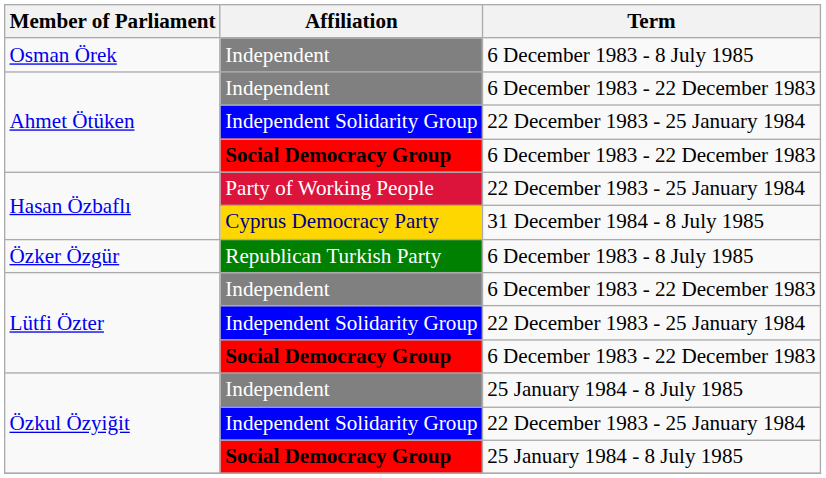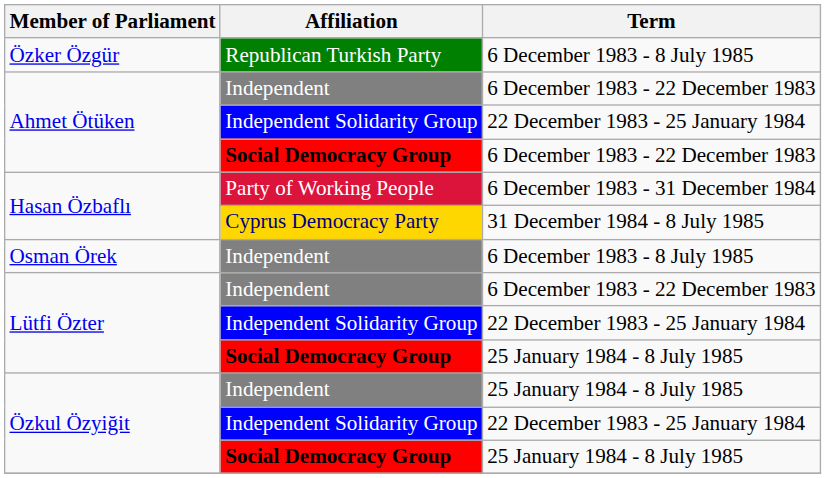 <table class="wikitable">
 <tr>
 <th>Member of Parliament</th>
 <th>Affiliation</th>
 <th>Term</th>
 </tr>
 <tr>
-<td><a href='#'>Osman Örek</a></td>
-<td style="background:gray; color:white">Independent</td>
+<td><a href='#'>Özker Özgür</a></td>
+<td style="background:#008000; color:white">Republican Turkish Party</td>
 <td>6 December 1983 - 8 July 1985</td>
 </tr>
 <tr>
 <td rowspan=3><a href='#'>Ahmet Ötüken</a></td>
 <td style="background:gray; color:white">Independent</td>
 <td>6 December 1983 - 22 December 1983</td>
 </tr>
 <tr>
 <td style="background:blue; color:white">Independent Solidarity Group</td>
 <td>22 December 1983 - 25 January 1984</td>
 </tr>
 <tr>
 <td style="background:#FF0000; color:black"><strong>Social Democracy Group</strong></td>
 <td>6 December 1983 - 22 December 1983</td>
 </tr>
 <tr>
 <td rowspan=2><a href='#'>Hasan Özbaflı</a></td>
 <td style="background:#DC143C; color:white">Party of Working People</td>
-<td>22 December 1983 - 25 January 1984</td>
+<td>6 December 1983 - 31 December 1984</td>
 </tr>
 <tr>
 <td style="background:gold; color:navy">Cyprus Democracy Party</td>
 <td>31 December 1984 - 8 July 1985</td>
 </tr>
 <tr>
-<td><a href='#'>Özker Özgür</a></td>
-<td style="background:#008000; color:white">Republican Turkish Party</td>
+<td><a href='#'>Osman Örek</a></td>
+<td style="background:gray; color:white">Independent</td>
 <td>6 December 1983 - 8 July 1985</td>
 </tr>
 <tr>
 <td rowspan=3><a href='#'>Lütfi Özter</a></td>
 <td style="background:gray; color:white">Independent</td>
 <td>6 December 1983 - 22 December 1983</td>
 </tr>
 <tr>
 <td style="background:blue; color:white">Independent Solidarity Group</td>
 <td>22 December 1983 - 25 January 1984</td>
 </tr>
 <tr>
 <td style="background:#FF0000; color:black"><strong>Social Democracy Group</strong></td>
-<td>6 December 1983 - 22 December 1983</td>
+<td>25 January 1984 - 8 July 1985</td>
 </tr>
 <tr>
 <td rowspan=3><a href='#'>Özkul Özyiğit</a></td>
 <td style="background:gray; color:white">Independent</td>
 <td>25 January 1984 - 8 July 1985</td>
 </tr>
 <tr>
 <td style="background:blue; color:white">Independent Solidarity Group</td>
 <td>22 December 1983 - 25 January 1984</td>
 </tr>
 <tr>
 <td style="background:#FF0000; color:black"><strong>Social Democracy Group</strong></td>
 <td>25 January 1984 - 8 July 1985</td>
 </tr>
 <tr>
 </tr>
 </table>
